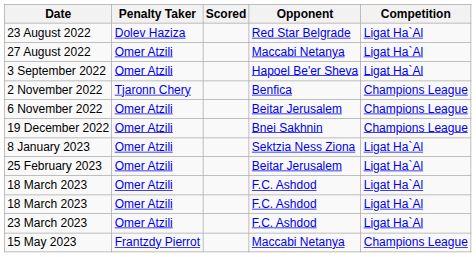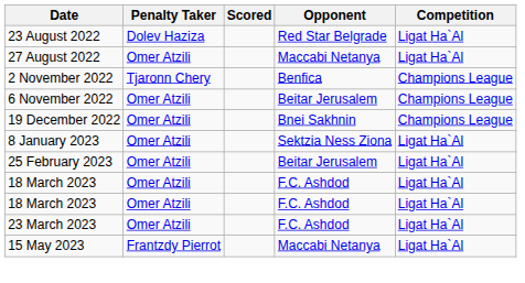 <table class="wikitable">
 <tr>
 <th>Date</th>
 <th>Penalty Taker</th>
 <th>Scored</th>
 <th>Opponent</th>
 <th>Competition</th>
 </tr>
 <tr>
 <td>23 August 2022</td>
 <td> <a href='#'>Dolev Haziza</a></td>
 <td></td>
 <td><a href='#'>Red Star Belgrade</a></td>
 <td><a href='#'>Ligat Ha`Al</a></td>
 </tr>
 <tr>
 <td>27 August 2022</td>
 <td> <a href='#'>Omer Atzili</a></td>
 <td></td>
 <td><a href='#'>Maccabi Netanya</a></td>
-<td><a href='#'>Ligat Ha`Al</a></td>
-</tr>
-<tr>
-<td>3 September 2022</td>
-<td> <a href='#'>Omer Atzili</a></td>
-<td></td>
-<td><a href='#'>Hapoel Be'er Sheva</a></td>
 <td><a href='#'>Ligat Ha`Al</a></td>
 </tr>
 <tr>
 <td>2 November 2022</td>
 <td> <a href='#'>Tjaronn Chery</a></td>
 <td></td>
 <td><a href='#'>Benfica</a></td>
 <td><a href='#'>Champions League</a></td>
 </tr>
 <tr>
 <td>6 November 2022</td>
 <td> <a href='#'>Omer Atzili</a></td>
 <td></td>
 <td><a href='#'>Beitar Jerusalem</a></td>
 <td><a href='#'>Champions League</a></td>
 </tr>
 <tr>
 <td>19 December 2022</td>
 <td> <a href='#'>Omer Atzili</a></td>
 <td></td>
 <td><a href='#'>Bnei Sakhnin</a></td>
 <td><a href='#'>Champions League</a></td>
 </tr>
 <tr>
 <td>8 January 2023</td>
 <td> <a href='#'>Omer Atzili</a></td>
 <td></td>
 <td><a href='#'>Sektzia Ness Ziona</a></td>
 <td><a href='#'>Ligat Ha`Al</a></td>
 </tr>
 <tr>
 <td>25 February 2023</td>
 <td> <a href='#'>Omer Atzili</a></td>
 <td></td>
 <td><a href='#'>Beitar Jerusalem</a></td>
 <td><a href='#'>Ligat Ha`Al</a></td>
 </tr>
 <tr>
 <td>18 March 2023</td>
 <td> <a href='#'>Omer Atzili</a></td>
 <td></td>
 <td><a href='#'>F.C. Ashdod</a></td>
 <td><a href='#'>Ligat Ha`Al</a></td>
 </tr>
 <tr>
 <td>18 March 2023</td>
 <td> <a href='#'>Omer Atzili</a></td>
 <td></td>
 <td><a href='#'>F.C. Ashdod</a></td>
 <td><a href='#'>Ligat Ha`Al</a></td>
 </tr>
 <tr>
 <td>23 March 2023</td>
 <td> <a href='#'>Omer Atzili</a></td>
 <td></td>
 <td><a href='#'>F.C. Ashdod</a></td>
 <td><a href='#'>Ligat Ha`Al</a></td>
 </tr>
 <tr>
 <td>15 May 2023</td>
 <td> <a href='#'>Frantzdy Pierrot</a></td>
 <td></td>
 <td><a href='#'>Maccabi Netanya</a></td>
-<td><a href='#'>Champions League</a></td>
+<td><a href='#'>Ligat Ha`Al</a></td>
 </tr>
 </table>
